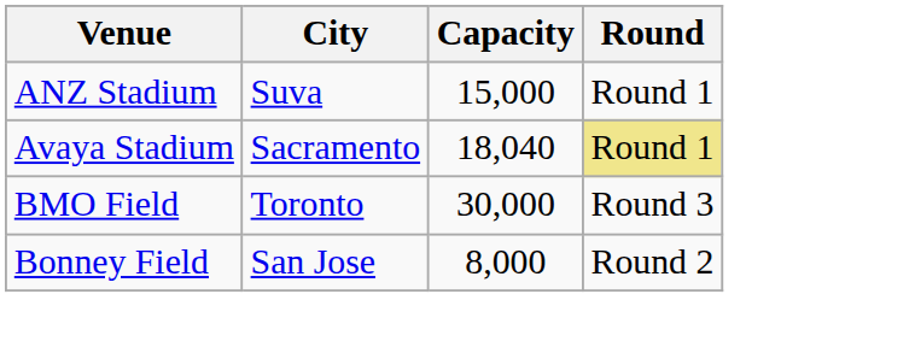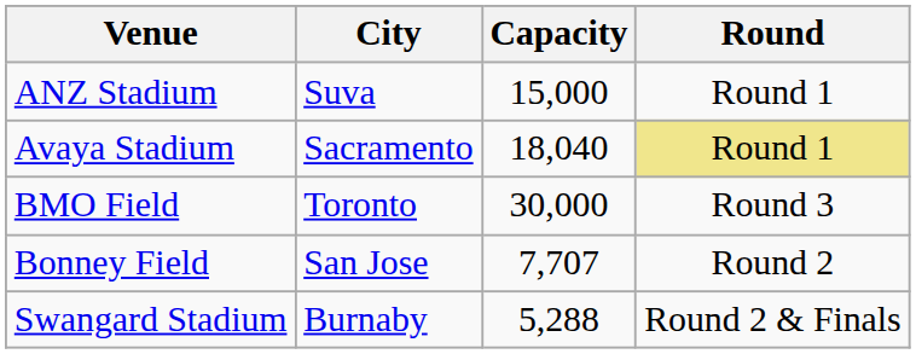 <table class="wikitable sortable" style="text-align: center;">
 <tr>
 <th>Venue</th>
 <th>City</th>
 <th>Capacity</th>
 <th>Round</th>
 </tr>
 <tr>
 <td align=left><a href='#'>ANZ Stadium</a></td>
 <td align=left> <a href='#'>Suva</a></td>
 <td>15,000</td>
 <td>Round 1</td>
 </tr>
 <tr>
 <td align=left><a href='#'>Avaya Stadium</a></td>
 <td align=left> <a href='#'>Sacramento</a></td>
 <td>18,040</td>
 <td style="background: khaki;">Round 1</td>
 </tr>
 <tr>
 <td align=left><a href='#'>BMO Field</a></td>
 <td align=left> <a href='#'>Toronto</a></td>
 <td>30,000</td>
 <td>Round 3</td>
 </tr>
 <tr>
 <td align=left><a href='#'>Bonney Field</a></td>
 <td align=left> <a href='#'>San Jose</a></td>
-<td>8,000</td>
+<td>7,707</td>
 <td>Round 2</td>
 </tr>
+<tr>
+<td align=left><a href='#'>Swangard Stadium</a></td>
+<td align=left> <a href='#'>Burnaby</a></td>
+<td>5,288</td>
+<td>Round 2 & Finals</td>
+</tr>
 </table>
